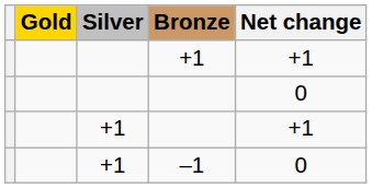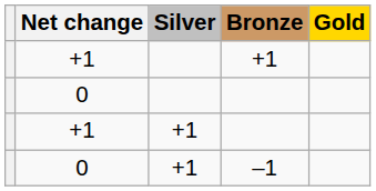 <table class="wikitable plainrowheaders sortable" style="text-align:center">
 <tr>
 <th scope="col"></th>
-<th scope="col" style="background-color:gold">Gold</th>
+<th scope="col">Net change</th>
 <th scope="col" style="background-color:silver">Silver</th>
 <th scope="col" style="background-color:#c96">Bronze</th>
-<th scope="col">Net change</th>
+<th scope="col" style="background-color:gold">Gold</th>
 </tr>
 <tr>
 <th scope="row" style="text-align:left"></th>
-<td></td>
+<td>+1</td>
 <td></td>
 <td>+1</td>
-<td>+1</td>
+<td></td>
 </tr>
 <tr>
 <th scope="row" style="text-align:left"></th>
+<td>0</td>
 <td></td>
 <td></td>
 <td></td>
-<td>0</td>
 </tr>
 <tr>
 <th scope="row" style="text-align:left"></th>
-<td></td>
+<td>+1</td>
 <td>+1</td>
 <td></td>
-<td>+1</td>
+<td></td>
 </tr>
 <tr>
 <th scope="row" style="text-align:left"></th>
-<td></td>
+<td>0</td>
 <td>+1</td>
 <td>–1</td>
-<td>0</td>
+<td></td>
 </tr>
 </table>
